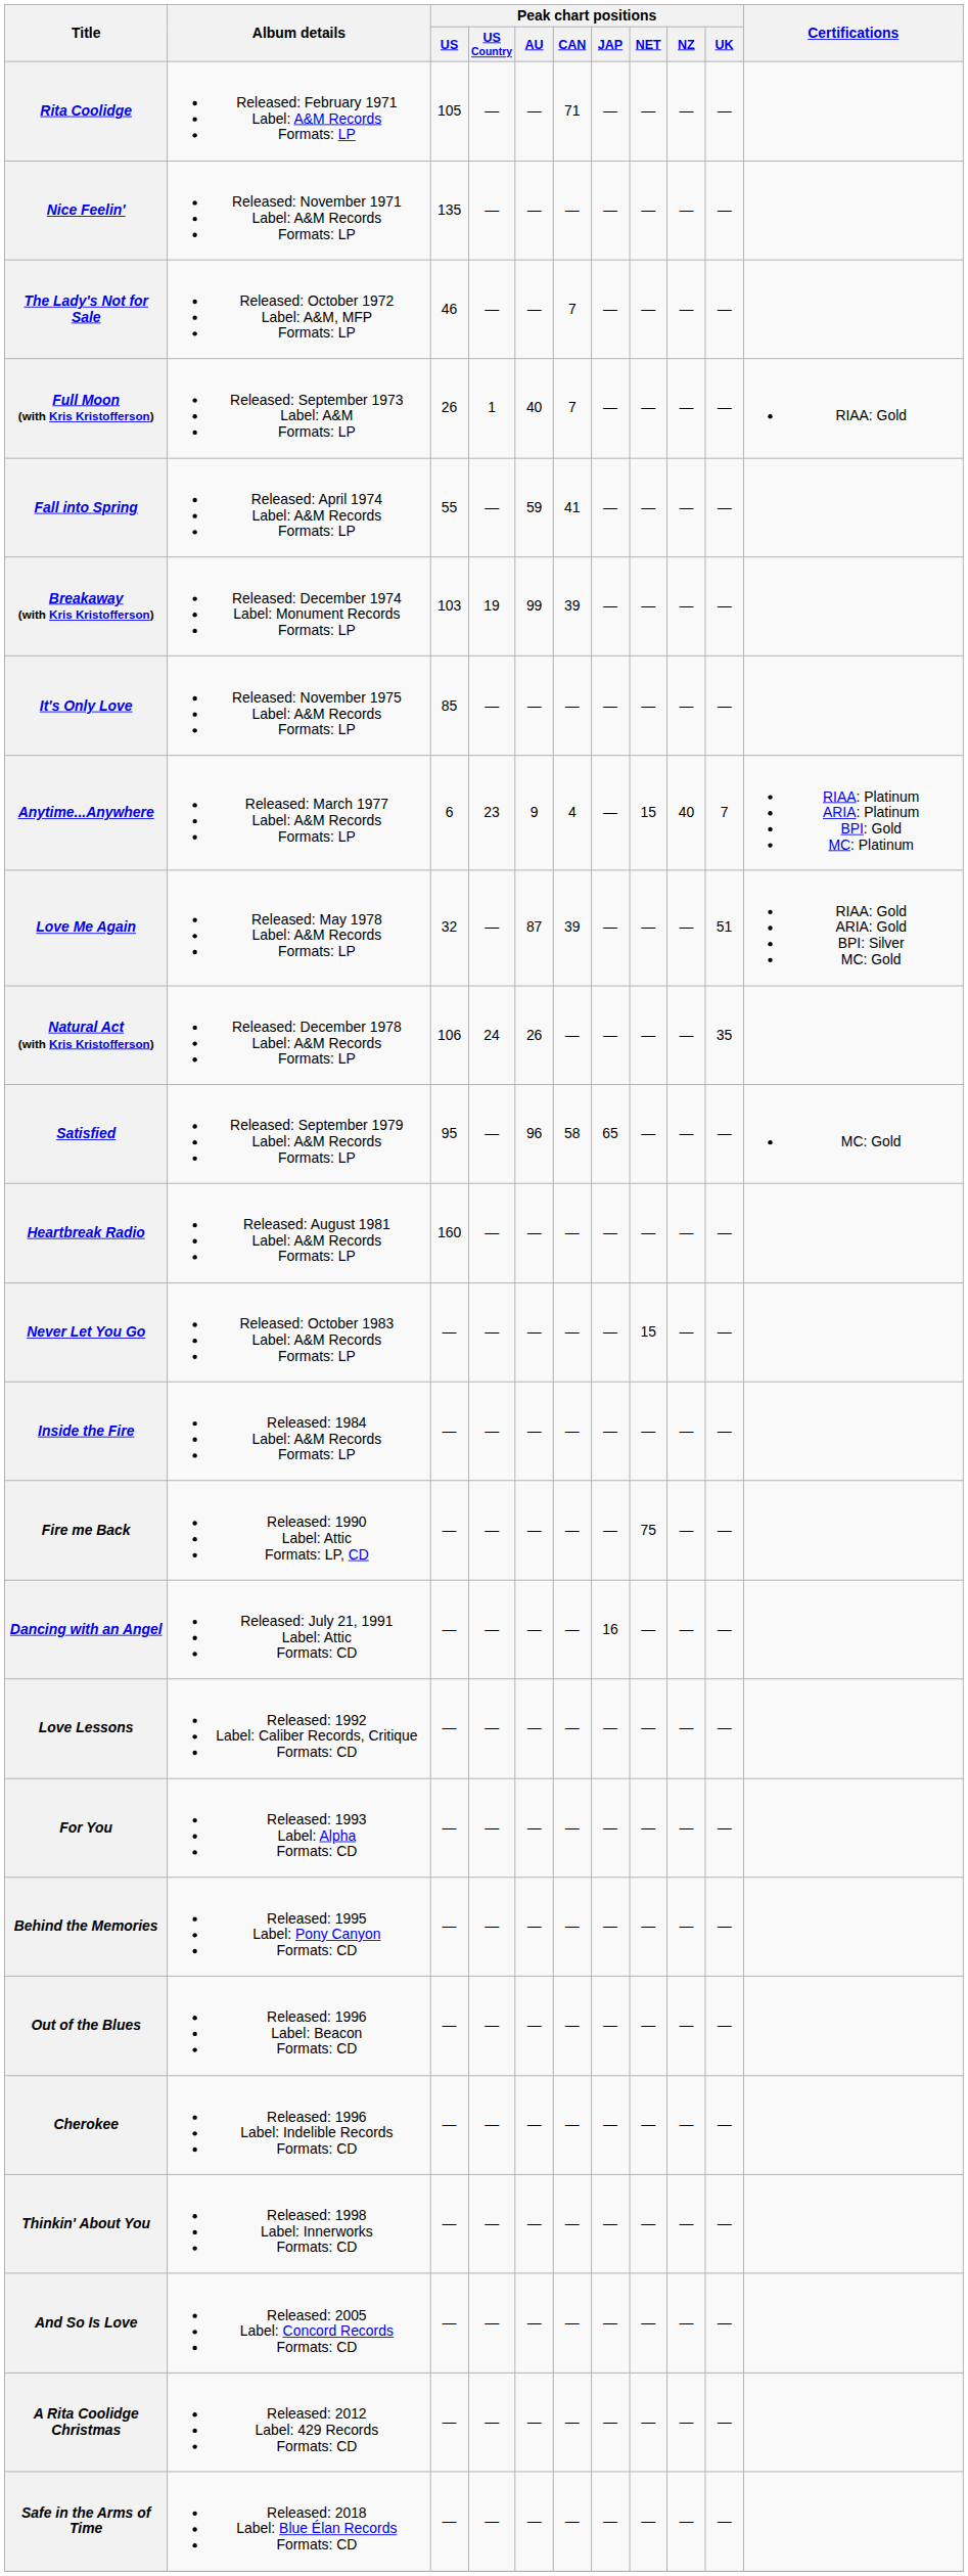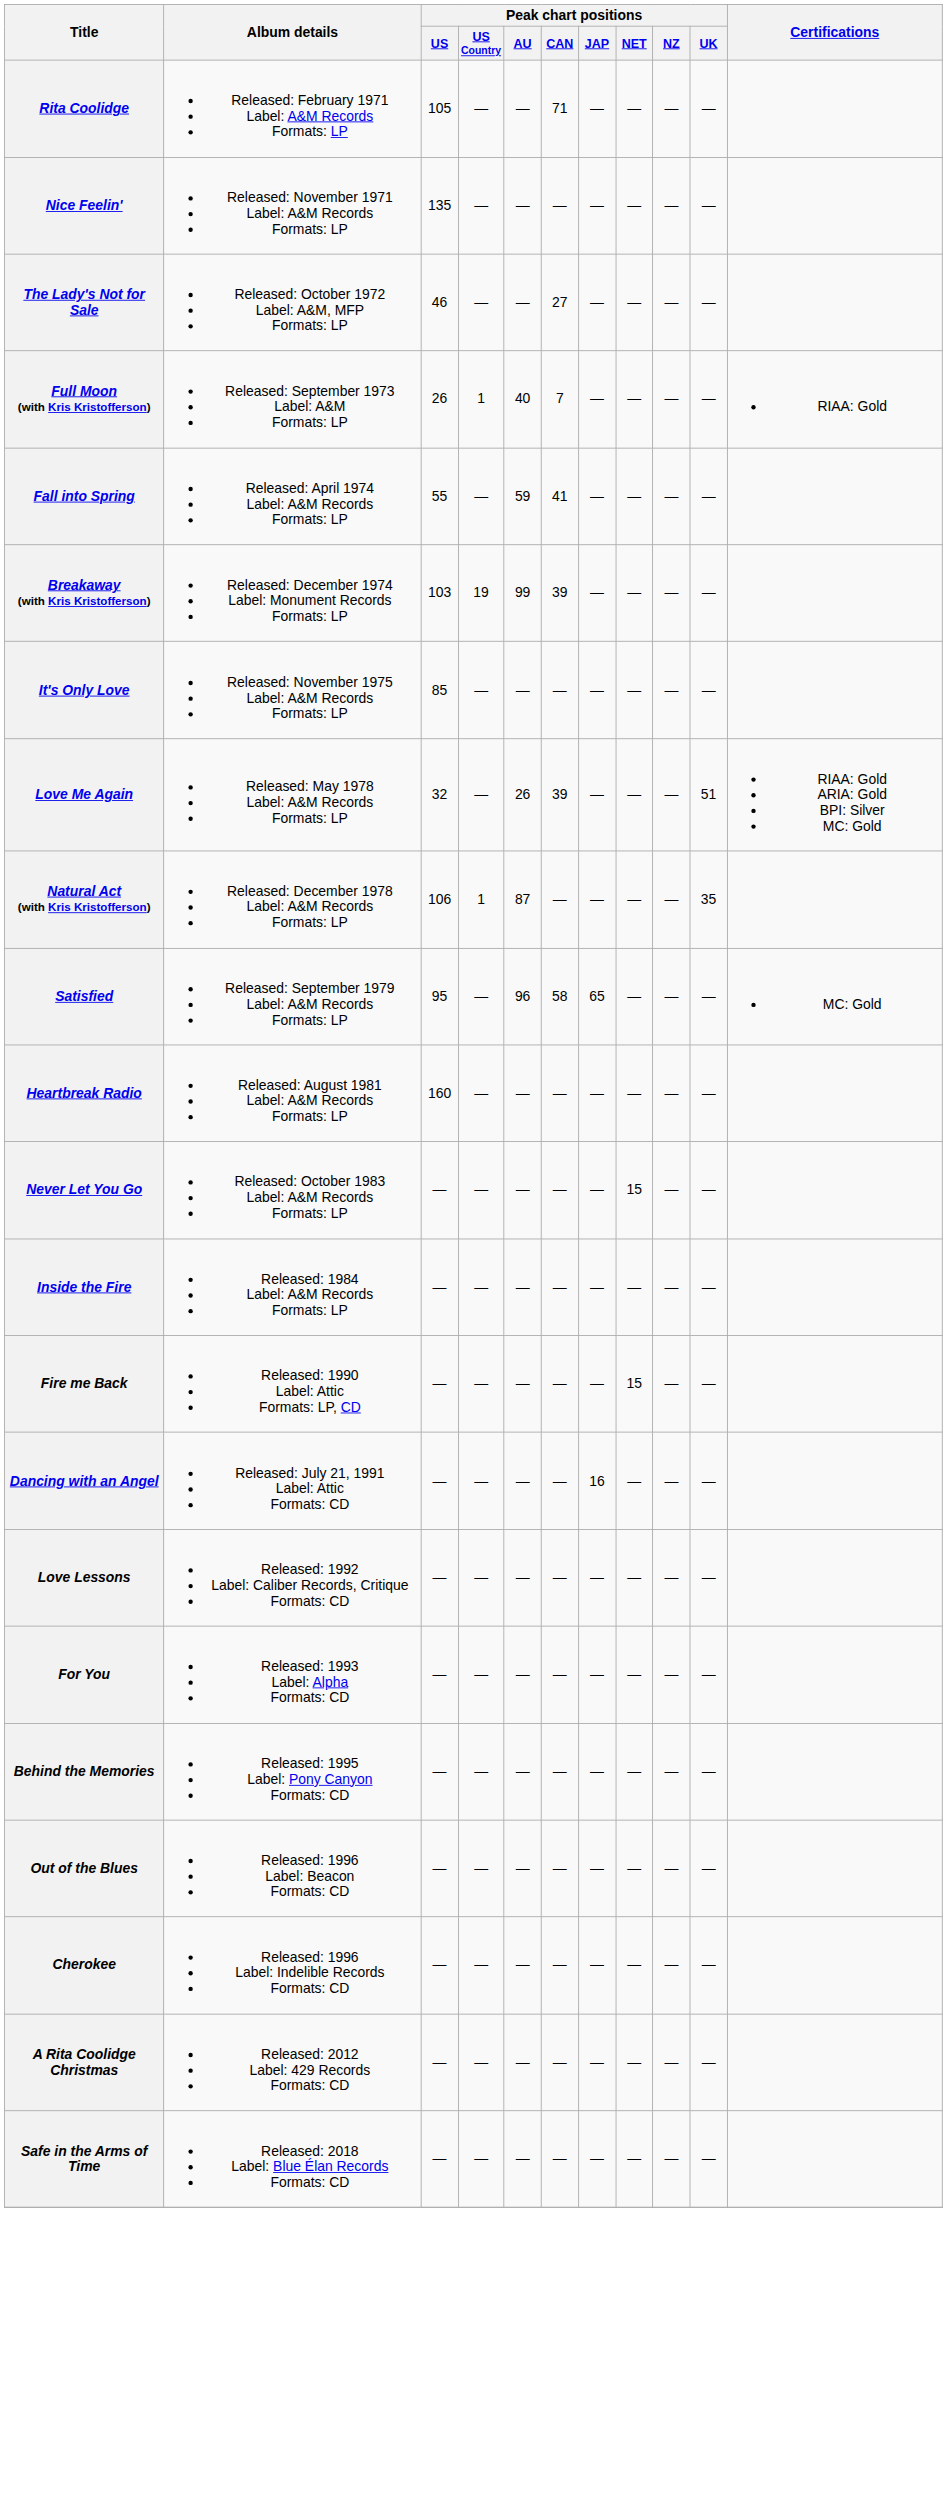 <table class="wikitable plainrowheaders" style="text-align:center;">
 <tr>
 <th scope="col" rowspan="2" style="width:11em;">Title</th>
 <th scope="col" rowspan="2" style="width:18em;">Album details</th>
 <th scope="col" colspan="8">Peak chart positions</th>
 <th scope="col" rowspan="2" style="width:15em;"><a href='#'>Certifications</a></th>
 </tr>
 <tr>
 <th scope="col" style="width:2.5em;font-size:90%;"><a href='#'>US</a><br></th>
 <th scope="col" style="width:2.5em;font-size:90%;"><a href='#'>US<br><small>Country</small></a><br></th>
 <th scope="col" style="width:2.5em;font-size:90%;"><a href='#'>AU</a><br></th>
 <th scope="col" style="width:2.5em;font-size:90%;"><a href='#'>CAN</a><br></th>
 <th scope="col" style="width:2.5em;font-size:90%;"><a href='#'>JAP</a><br></th>
 <th scope="col" style="width:2.5em;font-size:90%;"><a href='#'>NET</a><br></th>
 <th scope="col" style="width:2.5em;font-size:90%;"><a href='#'>NZ</a><br></th>
 <th scope="col" style="width:2.5em;font-size:90%;"><a href='#'>UK</a><br></th>
 </tr>
 <tr>
 <th scope="row"><em><a href='#'>Rita Coolidge</a></em></th>
 <td><br><ul><li>Released: February 1971</li><li>Label: <a href='#'>A&M Records</a></li><li>Formats: <a href='#'>LP</a></li></ul></td>
 <td>105</td>
 <td>—</td>
 <td>—</td>
 <td>71</td>
 <td>—</td>
 <td>—</td>
 <td>—</td>
 <td>—</td>
 <td></td>
 </tr>
 <tr>
 <th scope="row"><em><a href='#'>Nice Feelin'</a></em></th>
 <td><br><ul><li>Released: November 1971</li><li>Label: A&M Records</li><li>Formats: LP</li></ul></td>
 <td>135</td>
 <td>—</td>
 <td>—</td>
 <td>—</td>
 <td>—</td>
 <td>—</td>
 <td>—</td>
 <td>—</td>
 <td></td>
 </tr>
 <tr>
 <th scope="row"><em><a href='#'>The Lady's Not for Sale</a></em></th>
 <td><br><ul><li>Released: October 1972</li><li>Label: A&M, MFP</li><li>Formats: LP</li></ul></td>
 <td>46</td>
 <td>—</td>
 <td>—</td>
-<td>7</td>
+<td>27</td>
 <td>—</td>
 <td>—</td>
 <td>—</td>
 <td>—</td>
 <td></td>
 </tr>
 <tr>
 <th scope="row"><em><a href='#'>Full Moon</a></em><br> <small>(with <a href='#'>Kris Kristofferson</a>)</small></th>
 <td><br><ul><li>Released: September 1973</li><li>Label: A&M</li><li>Formats: LP</li></ul></td>
 <td>26</td>
 <td>1</td>
 <td>40</td>
 <td>7</td>
 <td>—</td>
 <td>—</td>
 <td>—</td>
 <td>—</td>
 <td><br><ul><li>RIAA: Gold</li></ul></td>
 </tr>
 <tr>
 <th scope="row"><em><a href='#'>Fall into Spring</a></em></th>
 <td><br><ul><li>Released: April 1974</li><li>Label: A&M Records</li><li>Formats: LP</li></ul></td>
 <td>55</td>
 <td>—</td>
 <td>59</td>
 <td>41</td>
 <td>—</td>
 <td>—</td>
 <td>—</td>
 <td>—</td>
 <td></td>
 </tr>
 <tr>
 <th scope="row"><em><a href='#'>Breakaway</a></em><br> <small>(with <a href='#'>Kris Kristofferson</a>)</small></th>
 <td><br><ul><li>Released: December 1974</li><li>Label: Monument Records</li><li>Formats: LP</li></ul></td>
 <td>103</td>
 <td>19</td>
 <td>99</td>
 <td>39</td>
 <td>—</td>
 <td>—</td>
 <td>—</td>
 <td>—</td>
 <td></td>
 </tr>
 <tr>
 <th scope="row"><em><a href='#'>It's Only Love</a></em></th>
 <td><br><ul><li>Released: November 1975</li><li>Label: A&M Records</li><li>Formats: LP</li></ul></td>
 <td>85</td>
 <td>—</td>
 <td>—</td>
 <td>—</td>
 <td>—</td>
 <td>—</td>
 <td>—</td>
 <td>—</td>
 <td></td>
 </tr>
 <tr>
-<th scope="row"><em><a href='#'>Anytime...Anywhere</a></em></th>
-<td><br><ul><li>Released: March 1977</li><li>Label: A&M Records</li><li>Formats: LP</li></ul></td>
-<td>6</td>
-<td>23</td>
-<td>9</td>
-<td>4</td>
-<td>—</td>
-<td>15</td>
-<td>40</td>
-<td>7</td>
-<td><br><ul><li><a href='#'>RIAA</a>: Platinum</li><li><a href='#'>ARIA</a>: Platinum</li><li><a href='#'>BPI</a>: Gold</li><li><a href='#'>MC</a>: Platinum</li></ul></td>
-</tr>
-<tr>
 <th scope="row"><em><a href='#'>Love Me Again</a></em></th>
 <td><br><ul><li>Released: May 1978</li><li>Label: A&M Records</li><li>Formats: LP</li></ul></td>
 <td>32</td>
 <td>—</td>
-<td>87</td>
+<td>26</td>
 <td>39</td>
 <td>—</td>
 <td>—</td>
 <td>—</td>
 <td>51</td>
 <td><br><ul><li>RIAA: Gold</li><li>ARIA: Gold</li><li>BPI: Silver</li><li>MC: Gold</li></ul></td>
 </tr>
 <tr>
 <th scope="row"><em><a href='#'>Natural Act</a></em> <br><small>(with <a href='#'>Kris Kristofferson</a>)</small></th>
 <td><br><ul><li>Released: December 1978</li><li>Label: A&M Records</li><li>Formats: LP</li></ul></td>
 <td>106</td>
-<td>24</td>
-<td>26</td>
+<td>1</td>
+<td>87</td>
 <td>—</td>
 <td>—</td>
 <td>—</td>
 <td>—</td>
 <td>35</td>
 <td></td>
 </tr>
 <tr>
 <th scope="row"><em><a href='#'>Satisfied</a></em></th>
 <td><br><ul><li>Released: September 1979</li><li>Label: A&M Records</li><li>Formats: LP</li></ul></td>
 <td>95</td>
 <td>—</td>
 <td>96</td>
 <td>58</td>
 <td>65</td>
 <td>—</td>
 <td>—</td>
 <td>—</td>
 <td><br><ul><li>MC: Gold</li></ul></td>
 </tr>
 <tr>
 <th scope="row"><em><a href='#'>Heartbreak Radio</a></em></th>
 <td><br><ul><li>Released: August 1981</li><li>Label: A&M Records</li><li>Formats: LP</li></ul></td>
 <td>160</td>
 <td>—</td>
 <td>—</td>
 <td>—</td>
 <td>—</td>
 <td>—</td>
 <td>—</td>
 <td>—</td>
 <td></td>
 </tr>
 <tr>
 <th scope="row"><em><a href='#'>Never Let You Go</a></em></th>
 <td><br><ul><li>Released: October 1983</li><li>Label: A&M Records</li><li>Formats: LP</li></ul></td>
 <td>—</td>
 <td>—</td>
 <td>—</td>
 <td>—</td>
 <td>—</td>
 <td>15</td>
 <td>—</td>
 <td>—</td>
 <td></td>
 </tr>
 <tr>
 <th scope="row"><em><a href='#'>Inside the Fire</a></em></th>
 <td><br><ul><li>Released: 1984</li><li>Label: A&M Records</li><li>Formats: LP</li></ul></td>
 <td>—</td>
 <td>—</td>
 <td>—</td>
 <td>—</td>
 <td>—</td>
 <td>—</td>
 <td>—</td>
 <td>—</td>
 <td></td>
 </tr>
 <tr>
 <th scope="row"><em>Fire me Back</em></th>
 <td><br><ul><li>Released: 1990</li><li>Label: Attic</li><li>Formats: LP, <a href='#'>CD</a></li></ul></td>
 <td>—</td>
 <td>—</td>
 <td>—</td>
 <td>—</td>
 <td>—</td>
-<td>75</td>
+<td>15</td>
 <td>—</td>
 <td>—</td>
 <td></td>
 </tr>
 <tr>
 <th scope="row"><em><a href='#'>Dancing with an Angel</a></em></th>
 <td><br><ul><li>Released: July 21, 1991</li><li>Label: Attic</li><li>Formats: CD</li></ul></td>
 <td>—</td>
 <td>—</td>
 <td>—</td>
 <td>—</td>
 <td>16</td>
 <td>—</td>
 <td>—</td>
 <td>—</td>
 <td></td>
 </tr>
 <tr>
 <th scope="row"><em>Love Lessons</em></th>
 <td><br><ul><li>Released: 1992</li><li>Label: Caliber Records, Critique</li><li>Formats: CD</li></ul></td>
 <td>—</td>
 <td>—</td>
 <td>—</td>
 <td>—</td>
 <td>—</td>
 <td>—</td>
 <td>—</td>
 <td>—</td>
 <td></td>
 </tr>
 <tr>
 <th scope="row"><em>For You</em></th>
 <td><br><ul><li>Released: 1993</li><li>Label: <a href='#'>Alpha</a></li><li>Formats: CD</li></ul></td>
 <td>—</td>
 <td>—</td>
 <td>—</td>
 <td>—</td>
 <td>—</td>
 <td>—</td>
 <td>—</td>
 <td>—</td>
 <td></td>
 </tr>
 <tr>
 <th scope="row"><em>Behind the Memories</em></th>
 <td><br><ul><li>Released: 1995</li><li>Label: <a href='#'>Pony Canyon</a></li><li>Formats: CD</li></ul></td>
 <td>—</td>
 <td>—</td>
 <td>—</td>
 <td>—</td>
 <td>—</td>
 <td>—</td>
 <td>—</td>
 <td>—</td>
 <td></td>
 </tr>
 <tr>
 <th scope="row"><em>Out of the Blues</em></th>
 <td><br><ul><li>Released: 1996</li><li>Label: Beacon</li><li>Formats: CD</li></ul></td>
 <td>—</td>
 <td>—</td>
 <td>—</td>
 <td>—</td>
 <td>—</td>
 <td>—</td>
 <td>—</td>
 <td>—</td>
 <td></td>
 </tr>
 <tr>
 <th scope="row"><em>Cherokee</em></th>
 <td><br><ul><li>Released: 1996</li><li>Label: Indelible Records</li><li>Formats: CD</li></ul></td>
 <td>—</td>
 <td>—</td>
 <td>—</td>
 <td>—</td>
 <td>—</td>
 <td>—</td>
 <td>—</td>
 <td>—</td>
 <td></td>
 </tr>
 <tr>
-<th scope="row"><em>Thinkin' About You</em></th>
-<td><br><ul><li>Released: 1998</li><li>Label: Innerworks</li><li>Formats: CD</li></ul></td>
-<td>—</td>
-<td>—</td>
-<td>—</td>
-<td>—</td>
-<td>—</td>
-<td>—</td>
-<td>—</td>
-<td>—</td>
-<td></td>
-</tr>
-<tr>
-<th scope="row"><em>And So Is Love</em></th>
-<td><br><ul><li>Released: 2005</li><li>Label: <a href='#'>Concord Records</a></li><li>Formats: CD</li></ul></td>
-<td>—</td>
-<td>—</td>
-<td>—</td>
-<td>—</td>
-<td>—</td>
-<td>—</td>
-<td>—</td>
-<td>—</td>
-<td></td>
-</tr>
-<tr>
 <th scope="row"><em>A Rita Coolidge Christmas</em></th>
 <td><br><ul><li>Released: 2012</li><li>Label: 429 Records</li><li>Formats: CD</li></ul></td>
 <td>—</td>
 <td>—</td>
 <td>—</td>
 <td>—</td>
 <td>—</td>
 <td>—</td>
 <td>—</td>
 <td>—</td>
 <td></td>
 </tr>
 <tr>
 <th scope="row"><em>Safe in the Arms of Time</em></th>
 <td><br><ul><li>Released: 2018</li><li>Label: <a href='#'>Blue Élan Records</a></li><li>Formats: CD</li></ul></td>
 <td>—</td>
 <td>—</td>
 <td>—</td>
 <td>—</td>
 <td>—</td>
 <td>—</td>
 <td>—</td>
 <td>—</td>
 <td></td>
 </tr>
 <tr>
 </tr>
 </table>
